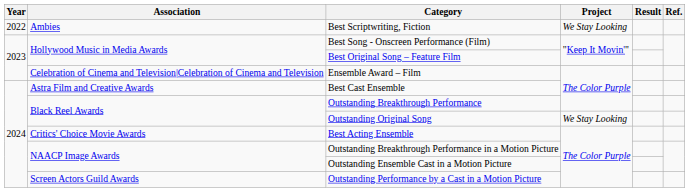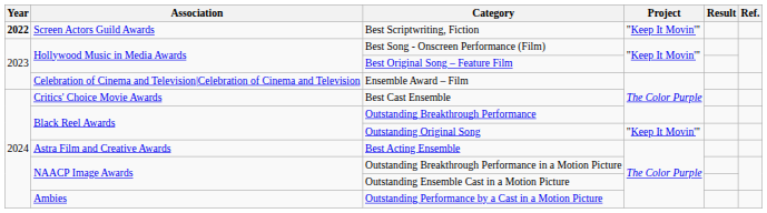 <table class="wikitable">
 <tr>
 <th>Year</th>
 <th>Association</th>
 <th>Category</th>
 <th>Project</th>
 <th>Result</th>
 <th>Ref.</th>
 </tr>
 <tr>
-<td>2022</td>
-<td><a href='#'>Ambies</a></td>
+<td><strong>2022</strong></td>
+<td><a href='#'>Screen Actors Guild Awards</a></td>
 <td>Best Scriptwriting, Fiction</td>
-<td><em>We Stay Looking</em></td>
+<td>"<a href='#'>Keep It Movin'</a>"</td>
 <td></td>
 <td></td>
 </tr>
 <tr>
 <td rowspan="3">2023</td>
 <td rowspan="2"><a href='#'>Hollywood Music in Media Awards</a></td>
 <td>Best Song - Onscreen Performance (Film)</td>
 <td rowspan="2">"<a href='#'>Keep It Movin'</a>"</td>
 <td></td>
 <td rowspan="2"></td>
 </tr>
 <tr>
 <td><a href='#'>Best Original Song – Feature Film</a></td>
 <td></td>
 </tr>
 <tr>
 <td><a href='#'>Celebration of Cinema and Television|Celebration of Cinema and Television</a></td>
 <td>Ensemble Award – Film</td>
 <td rowspan="3"><em><a href='#'>The Color Purple</a></em></td>
 <td></td>
 <td></td>
 </tr>
 <tr>
 <td rowspan="7">2024</td>
-<td><a href='#'>Astra Film and Creative Awards</a></td>
+<td><a href='#'>Critics' Choice Movie Awards</a></td>
 <td>Best Cast Ensemble</td>
 <td></td>
 <td style="text-align: center;"></td>
 </tr>
 <tr>
 <td rowspan="2"><a href='#'>Black Reel Awards</a></td>
 <td><a href='#'>Outstanding Breakthrough Performance</a></td>
 <td></td>
 <td></td>
 </tr>
 <tr>
 <td><a href='#'>Outstanding Original Song</a></td>
-<td><em>We Stay Looking</em></td>
+<td>"<a href='#'>Keep It Movin'</a>"</td>
 <td></td>
 <td></td>
 </tr>
 <tr>
-<td><a href='#'>Critics' Choice Movie Awards</a></td>
+<td><a href='#'>Astra Film and Creative Awards</a></td>
 <td><a href='#'>Best Acting Ensemble</a></td>
 <td rowspan="4"><em><a href='#'>The Color Purple</a></em></td>
 <td></td>
 <td></td>
 </tr>
 <tr>
 <td rowspan="2"><a href='#'>NAACP Image Awards</a></td>
 <td>Outstanding Breakthrough Performance in a Motion Picture</td>
 <td></td>
 <td rowspan="2"></td>
 </tr>
 <tr>
 <td>Outstanding Ensemble Cast in a Motion Picture</td>
 <td></td>
 </tr>
 <tr>
-<td><a href='#'>Screen Actors Guild Awards</a></td>
+<td><a href='#'>Ambies</a></td>
 <td><a href='#'>Outstanding Performance by a Cast in a Motion Picture</a></td>
 <td></td>
 <td align="center"></td>
 </tr>
 </table>
